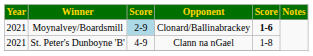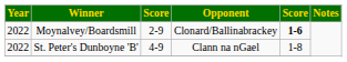 <table class="wikitable" style="text-align:center;">
 <tr>
 <th style="background:#007000;color:gold">Year</th>
 <th style="background:#007000;color:gold">Winner</th>
 <th style="background:#007000;color:gold">Score</th>
 <th style="background:#007000;color:gold">Opponent</th>
 <th style="background:#007000;color:gold">Score</th>
 <th style="background:#007000;color:gold">Notes</th>
 </tr>
 <tr 15B.C>
 </tr>
 <tr>
-<td>2021</td>
+<td>2022</td>
 <td>Moynalvey/Boardsmill</td>
-<td style="background: lightblue;">2-9</td>
+<td>2-9</td>
 <td>Clonard/Ballinabrackey</td>
 <td><strong>1-6</strong></td>
 </tr>
 <tr>
-<td>2021</td>
+<td>2022</td>
 <td>St. Peter's Dunboyne 'B'</td>
 <td>4-9</td>
 <td>Clann na nGael</td>
 <td>1-8</td>
 </tr>
 <tr>
 </tr>
 </table>
